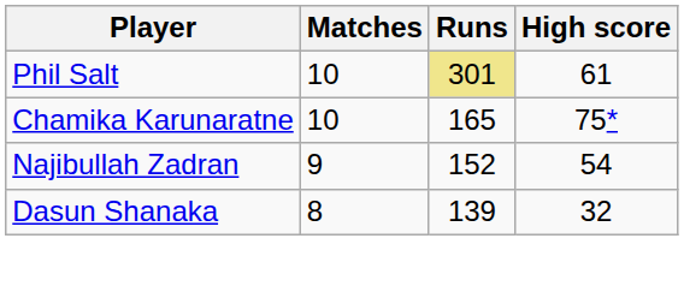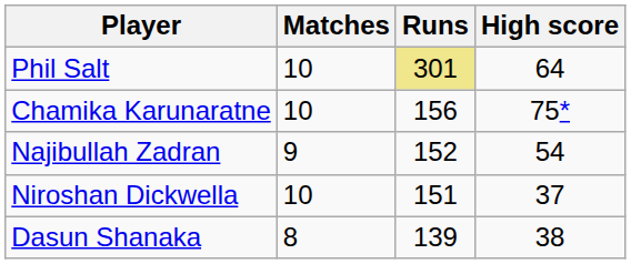 <table class="wikitable"  style="text-align: center;">
 <tr>
 <th>Player</th>
 <th>Matches</th>
 <th>Runs</th>
 <th>High score</th>
 </tr>
 <tr>
 <td style="text-align:left"><a href='#'>Phil Salt</a></td>
 <td style="text-align:left">10</td>
 <td style="background: khaki;">301</td>
-<td>61</td>
+<td>64</td>
 </tr>
 <tr>
 <td style="text-align:left"><a href='#'>Chamika Karunaratne</a></td>
 <td style="text-align:left">10</td>
-<td>165</td>
+<td>156</td>
 <td>75<a href='#'>*</a></td>
 </tr>
 <tr>
 <td style="text-align:left"><a href='#'>Najibullah Zadran</a></td>
 <td style="text-align:left">9</td>
 <td>152</td>
 <td>54</td>
 </tr>
 <tr>
+<td style="text-align:left"><a href='#'>Niroshan Dickwella</a></td>
+<td style="text-align:left">10</td>
+<td>151</td>
+<td>37</td>
+</tr>
+<tr>
 <td style="text-align:left"><a href='#'>Dasun Shanaka</a></td>
 <td style="text-align:left">8</td>
 <td>139</td>
-<td>32</td>
+<td>38</td>
 </tr>
 </table>
